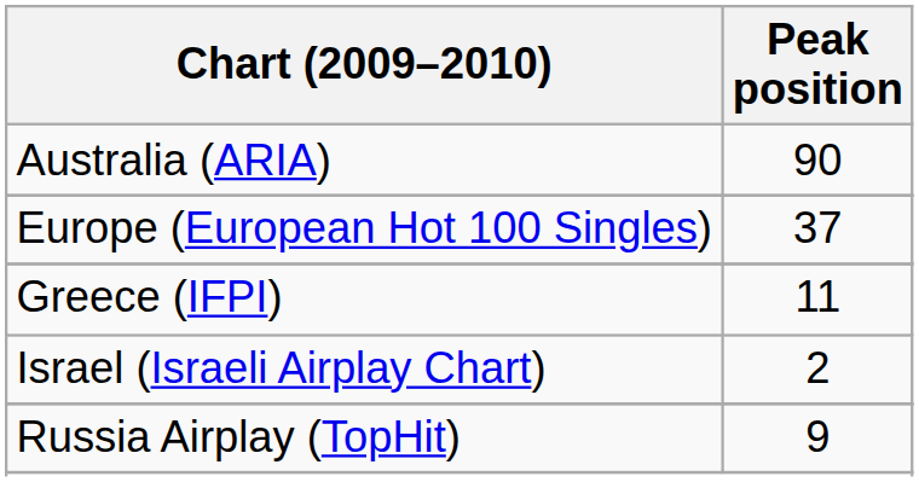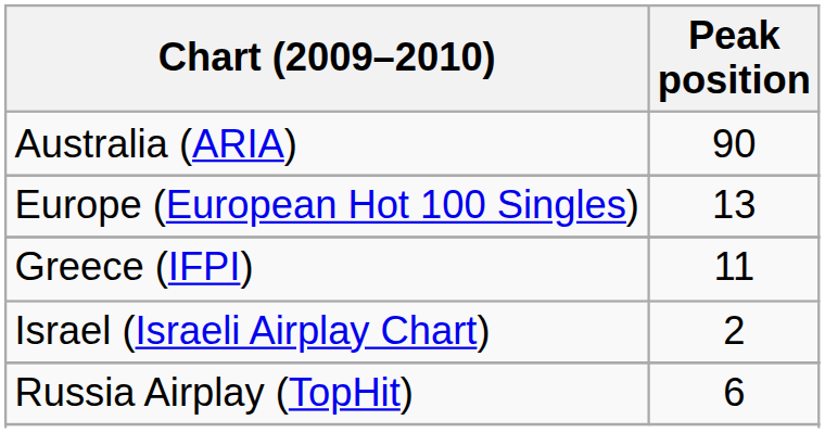 <table class="wikitable sortable">
 <tr>
 <th>Chart (2009–2010)</th>
 <th>Peak<br>position</th>
 </tr>
 <tr>
 <td>Australia (<a href='#'>ARIA</a>)</td>
 <td align="center">90</td>
 </tr>
 <tr>
 </tr>
 <tr>
 </tr>
 <tr>
 </tr>
 <tr>
 <td>Europe (<a href='#'>European Hot 100 Singles</a>)</td>
-<td align="center">37</td>
+<td align="center">13</td>
 </tr>
 <tr>
 </tr>
 <tr>
 </tr>
 <tr>
 <td>Greece (<a href='#'>IFPI</a>)</td>
 <td align="center">11</td>
 </tr>
 <tr>
 <td>Israel (<a href='#'>Israeli Airplay Chart</a>)</td>
 <td align="center">2</td>
 </tr>
 <tr>
 </tr>
 <tr>
 </tr>
 <tr>
 <td>Russia Airplay (<a href='#'>TopHit</a>)</td>
-<td align="center">9</td>
+<td align="center">6</td>
 </tr>
 <tr>
 </tr>
 <tr>
 </tr>
 <tr>
 </tr>
 <tr>
 </tr>
 <tr>
 </tr>
 <tr>
 </tr>
 </table>
